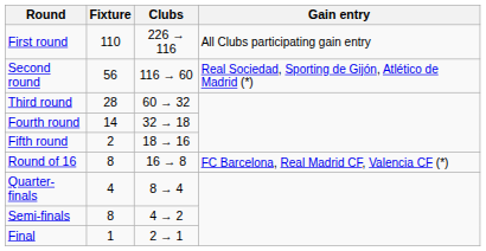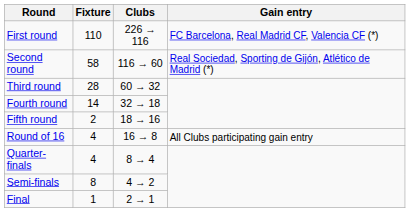 <table class="wikitable">
 <tr>
 <th>Round</th>
 <th>Fixture</th>
 <th>Clubs</th>
 <th>Gain entry</th>
 </tr>
 <tr>
 <td><a href='#'>First round</a></td>
 <td align=center>110</td>
 <td align=center>226 → 116</td>
-<td style="font-size:95%;">All Clubs participating gain entry</td>
+<td style="font-size:95%;"><a href='#'>FC Barcelona</a>, <a href='#'>Real Madrid CF</a>, <a href='#'>Valencia CF</a> (*)</td>
 </tr>
 <tr>
 <td><a href='#'>Second round</a></td>
-<td align=center>56</td>
+<td align=center>58</td>
 <td align=center>116 → 60</td>
 <td style="font-size:95%;"><a href='#'>Real Sociedad</a>, <a href='#'>Sporting de Gijón</a>, <a href='#'>Atlético de Madrid</a> (*)</td>
 </tr>
 <tr>
 <td><a href='#'>Third round</a></td>
 <td align=center>28</td>
 <td align=center>60 → 32</td>
 </tr>
 <tr>
 <td><a href='#'>Fourth round</a></td>
 <td align=center>14</td>
 <td align=center>32 → 18</td>
 </tr>
 <tr>
 <td><a href='#'>Fifth round</a></td>
 <td align=center>2</td>
 <td align=center>18 → 16</td>
 </tr>
 <tr>
 <td><a href='#'>Round of 16</a></td>
-<td align=center>8</td>
+<td align=center>4</td>
 <td align=center>16 → 8</td>
-<td style="font-size:95%;"><a href='#'>FC Barcelona</a>, <a href='#'>Real Madrid CF</a>, <a href='#'>Valencia CF</a> (*)</td>
+<td style="font-size:95%;">All Clubs participating gain entry</td>
 </tr>
 <tr>
 <td><a href='#'>Quarter-finals</a></td>
 <td align=center>4</td>
 <td align=center>8 → 4</td>
 </tr>
 <tr>
 <td><a href='#'>Semi-finals</a></td>
 <td align=center>8</td>
 <td align=center>4 → 2</td>
 </tr>
 <tr>
 <td><a href='#'>Final</a></td>
 <td align=center>1</td>
 <td align=center>2 → 1</td>
 </tr>
 </table>
